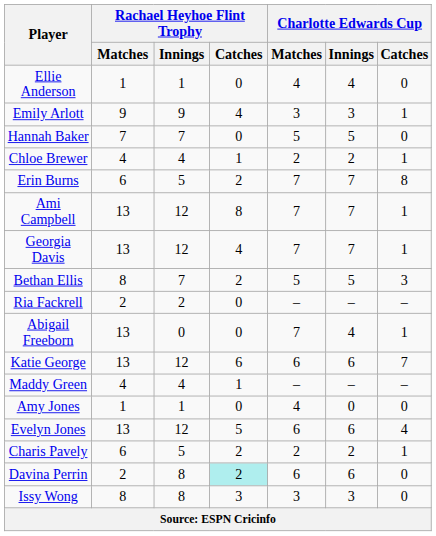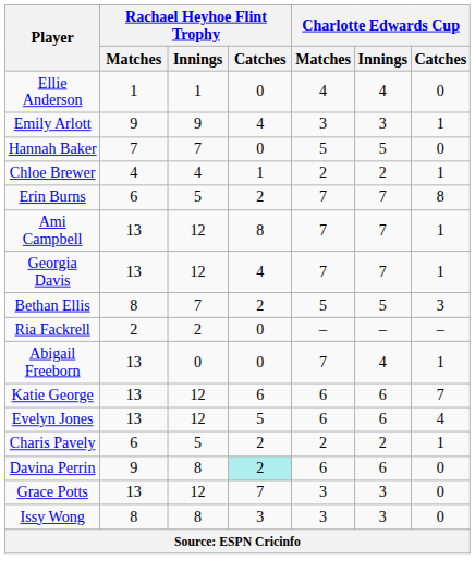 <table class="wikitable" style="text-align:center; width:55%;">
 <tr>
 <th rowspan=2>Player</th>
 <th colspan=3><a href='#'>Rachael Heyhoe Flint Trophy</a></th>
 <th colspan=3><a href='#'>Charlotte Edwards Cup</a></th>
 </tr>
 <tr>
 <th>Matches</th>
 <th>Innings</th>
 <th>Catches</th>
 <th>Matches</th>
 <th>Innings</th>
 <th>Catches</th>
 </tr>
 <tr>
 <td><a href='#'>Ellie Anderson</a></td>
 <td>1</td>
 <td>1</td>
 <td>0</td>
 <td>4</td>
 <td>4</td>
 <td>0</td>
 </tr>
 <tr>
 <td><a href='#'>Emily Arlott</a></td>
 <td>9</td>
 <td>9</td>
 <td>4</td>
 <td>3</td>
 <td>3</td>
 <td>1</td>
 </tr>
 <tr>
 <td><a href='#'>Hannah Baker</a></td>
 <td>7</td>
 <td>7</td>
 <td>0</td>
 <td>5</td>
 <td>5</td>
 <td>0</td>
 </tr>
 <tr>
 <td><a href='#'>Chloe Brewer</a></td>
 <td>4</td>
 <td>4</td>
 <td>1</td>
 <td>2</td>
 <td>2</td>
 <td>1</td>
 </tr>
 <tr>
 <td><a href='#'>Erin Burns</a></td>
 <td>6</td>
 <td>5</td>
 <td>2</td>
 <td>7</td>
 <td>7</td>
 <td>8</td>
 </tr>
 <tr>
 <td><a href='#'>Ami Campbell</a></td>
 <td>13</td>
 <td>12</td>
 <td>8</td>
 <td>7</td>
 <td>7</td>
 <td>1</td>
 </tr>
 <tr>
 <td><a href='#'>Georgia Davis</a></td>
 <td>13</td>
 <td>12</td>
 <td>4</td>
 <td>7</td>
 <td>7</td>
 <td>1</td>
 </tr>
 <tr>
 <td><a href='#'>Bethan Ellis</a></td>
 <td>8</td>
 <td>7</td>
 <td>2</td>
 <td>5</td>
 <td>5</td>
 <td>3</td>
 </tr>
 <tr>
 <td><a href='#'>Ria Fackrell</a></td>
 <td>2</td>
 <td>2</td>
 <td>0</td>
 <td>–</td>
 <td>–</td>
 <td>–</td>
 </tr>
 <tr>
 <td><a href='#'>Abigail Freeborn</a></td>
 <td>13</td>
 <td>0</td>
 <td>0</td>
 <td>7</td>
 <td>4</td>
 <td>1</td>
 </tr>
 <tr>
 <td><a href='#'>Katie George</a></td>
 <td>13</td>
 <td>12</td>
 <td>6</td>
 <td>6</td>
 <td>6</td>
 <td>7</td>
 </tr>
 <tr>
-<td><a href='#'>Maddy Green</a></td>
-<td>4</td>
-<td>4</td>
-<td>1</td>
-<td>–</td>
-<td>–</td>
-<td>–</td>
-</tr>
-<tr>
-<td><a href='#'>Amy Jones</a></td>
-<td>1</td>
-<td>1</td>
-<td>0</td>
-<td>4</td>
-<td>0</td>
-<td>0</td>
-</tr>
-<tr>
 <td><a href='#'>Evelyn Jones</a></td>
 <td>13</td>
 <td>12</td>
 <td>5</td>
 <td>6</td>
 <td>6</td>
 <td>4</td>
 </tr>
 <tr>
 <td><a href='#'>Charis Pavely</a></td>
 <td>6</td>
 <td>5</td>
 <td>2</td>
 <td>2</td>
 <td>2</td>
 <td>1</td>
 </tr>
 <tr>
 <td><a href='#'>Davina Perrin</a></td>
-<td>2</td>
+<td>9</td>
 <td>8</td>
 <td style="background: paleturquoise;">2</td>
 <td>6</td>
 <td>6</td>
+<td>0</td>
+</tr>
+<tr>
+<td><a href='#'>Grace Potts</a></td>
+<td>13</td>
+<td>12</td>
+<td>7</td>
+<td>3</td>
+<td>3</td>
 <td>0</td>
 </tr>
 <tr>
 <td><a href='#'>Issy Wong</a></td>
 <td>8</td>
 <td>8</td>
 <td>3</td>
 <td>3</td>
 <td>3</td>
 <td>0</td>
 </tr>
 <tr>
 <th colspan="7"><small>Source: ESPN Cricinfo</small></th>
 </tr>
 </table>
